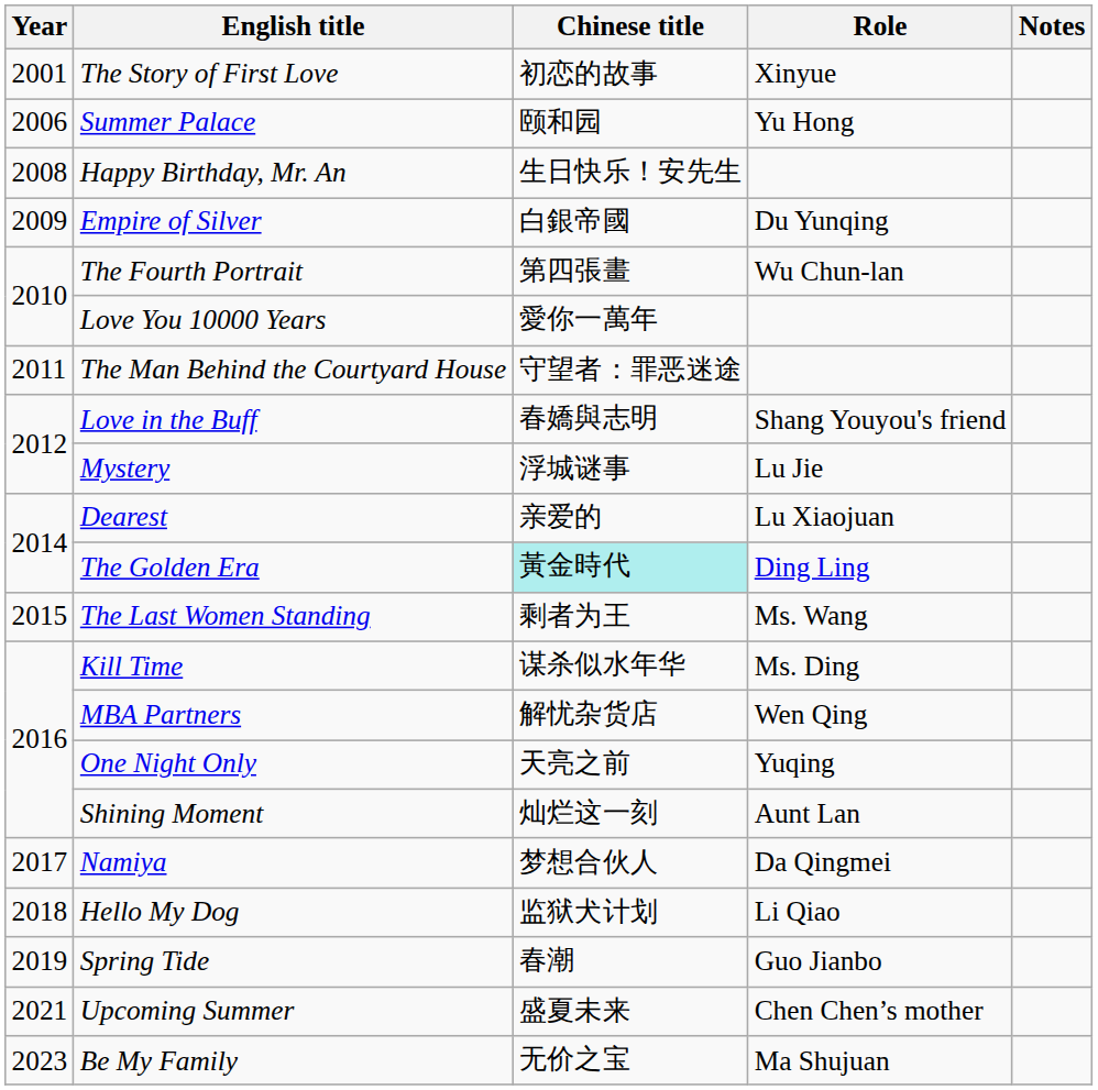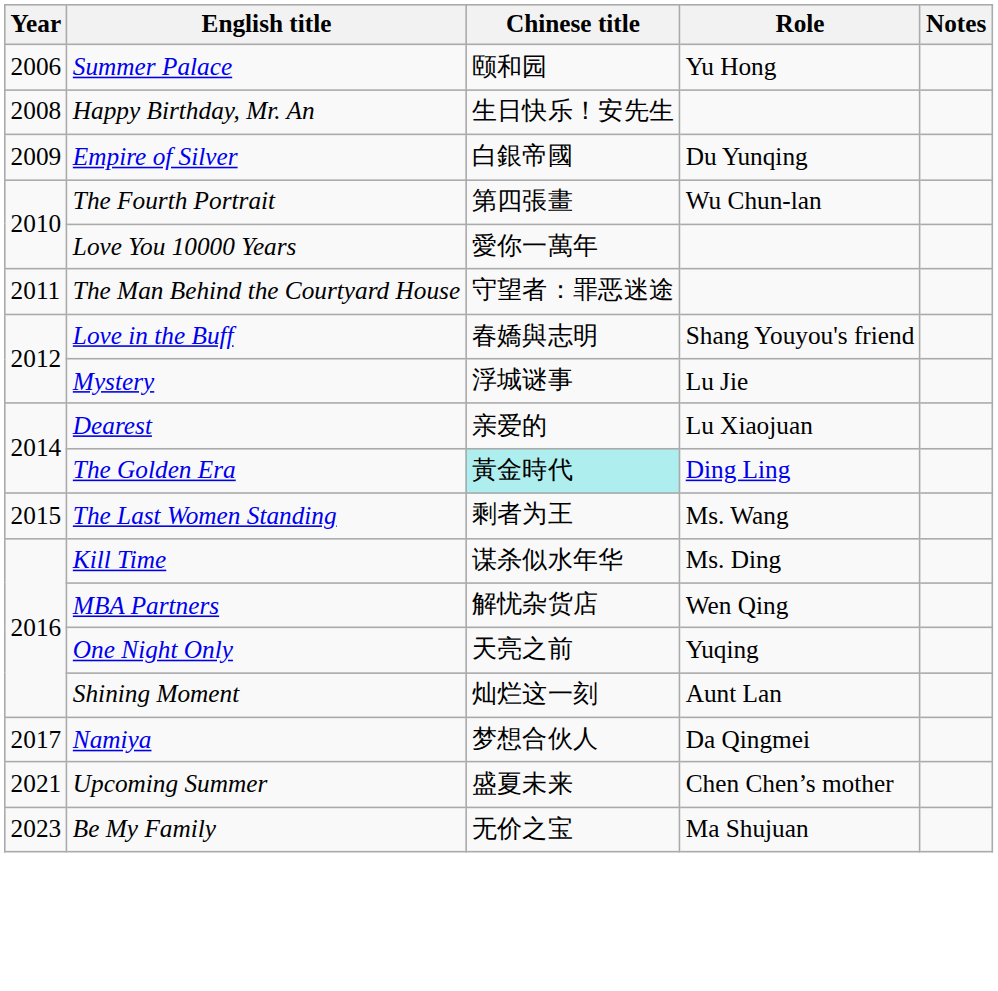 <table class="wikitable sortable">
 <tr>
 <th>Year</th>
 <th>English title</th>
 <th>Chinese title</th>
 <th>Role</th>
 <th class="unsortable">Notes</th>
-</tr>
-<tr>
-<td>2001</td>
-<td><em>The Story of First Love</em></td>
-<td>初恋的故事</td>
-<td>Xinyue</td>
-<td></td>
 </tr>
 <tr>
 <td>2006</td>
 <td><em><a href='#'>Summer Palace</a></em></td>
 <td>颐和园</td>
 <td>Yu Hong</td>
 <td></td>
 </tr>
 <tr>
 <td>2008</td>
 <td><em>Happy Birthday, Mr. An</em></td>
 <td>生日快乐！安先生</td>
 <td></td>
 <td></td>
 </tr>
 <tr>
 <td>2009</td>
 <td><em><a href='#'>Empire of Silver</a></em></td>
 <td>白銀帝國</td>
 <td>Du Yunqing</td>
 <td></td>
 </tr>
 <tr>
 <td rowspan=2>2010</td>
 <td><em>The Fourth Portrait</em></td>
 <td>第四張畫</td>
 <td>Wu Chun-lan</td>
 <td></td>
 </tr>
 <tr>
 <td><em>Love You 10000 Years</em></td>
 <td>愛你一萬年</td>
 <td></td>
 <td></td>
 </tr>
 <tr>
 <td>2011</td>
 <td><em>The Man Behind the Courtyard House</em></td>
 <td>守望者：罪恶迷途</td>
 <td></td>
 <td></td>
 </tr>
 <tr>
 <td rowspan=2>2012</td>
 <td><em><a href='#'>Love in the Buff</a></em></td>
 <td>春嬌與志明</td>
 <td>Shang Youyou's friend</td>
 <td></td>
 </tr>
 <tr>
 <td><em><a href='#'>Mystery</a></em></td>
 <td>浮城谜事</td>
 <td>Lu Jie</td>
 <td></td>
 </tr>
 <tr>
 <td rowspan=2>2014</td>
 <td><em><a href='#'>Dearest</a></em></td>
 <td>亲爱的</td>
 <td>Lu Xiaojuan</td>
 <td></td>
 </tr>
 <tr>
 <td><em><a href='#'>The Golden Era</a></em></td>
 <td style="background: paleturquoise;">黃金時代</td>
 <td><a href='#'>Ding Ling</a></td>
 <td></td>
 </tr>
 <tr>
 <td>2015</td>
 <td><em><a href='#'>The Last Women Standing</a></em></td>
 <td>剩者为王</td>
 <td>Ms. Wang</td>
 <td></td>
 </tr>
 <tr>
 <td rowspan=4>2016</td>
 <td><em><a href='#'>Kill Time</a></em></td>
 <td>谋杀似水年华</td>
 <td>Ms. Ding</td>
 <td></td>
 </tr>
 <tr>
 <td><em><a href='#'>MBA Partners</a></em></td>
 <td>解忧杂货店</td>
 <td>Wen Qing</td>
 <td></td>
 </tr>
 <tr>
 <td><em><a href='#'>One Night Only</a></em></td>
 <td>天亮之前</td>
 <td>Yuqing</td>
 <td></td>
 </tr>
 <tr>
 <td><em>Shining Moment</em></td>
 <td>灿烂这一刻</td>
 <td>Aunt Lan</td>
 <td></td>
 </tr>
 <tr>
 <td>2017</td>
 <td><em><a href='#'>Namiya</a></em></td>
 <td>梦想合伙人</td>
 <td>Da Qingmei</td>
 <td></td>
 </tr>
 <tr>
-<td>2018</td>
-<td><em>Hello My Dog</em></td>
-<td>监狱犬计划</td>
-<td>Li Qiao</td>
-<td></td>
-</tr>
-<tr>
-<td>2019</td>
-<td><em>Spring Tide</em></td>
-<td>春潮</td>
-<td>Guo Jianbo</td>
-<td></td>
-</tr>
-<tr>
 <td>2021</td>
 <td><em>Upcoming Summer</em></td>
 <td>盛夏未来</td>
 <td>Chen Chen’s mother</td>
 <td></td>
 </tr>
 <tr>
 <td>2023</td>
 <td><em>Be My Family</em></td>
 <td>无价之宝</td>
 <td>Ma Shujuan</td>
 <td></td>
 </tr>
 </table>
